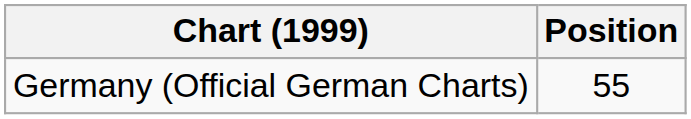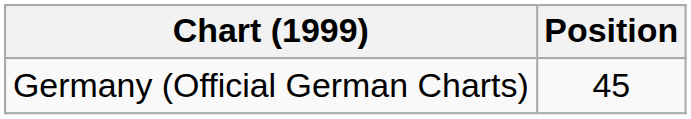 <table class="wikitable sortable plainrowheaders" style="text-align:center">
 <tr>
 <th scope="col">Chart (1999)</th>
 <th scope="col">Position</th>
 </tr>
 <tr>
 <td align="left">Germany (Official German Charts)</td>
-<td align="center">55</td>
+<td align="center">45</td>
 </tr>
 </table>
